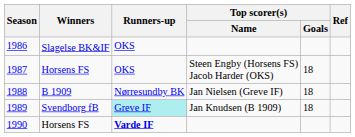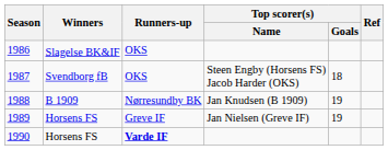 <table class="wikitable plainrowheaders">
 <tr>
 <th rowspan=2>Season</th>
 <th rowspan=2>Winners</th>
 <th rowspan=2>Runners-up</th>
 <th colspan=2>Top scorer(s)</th>
 <th rowspan=2>Ref</th>
 </tr>
 <tr>
 <th>Name</th>
 <th>Goals</th>
 </tr>
 <tr>
 <td><a href='#'>1986</a></td>
 <td><a href='#'>Slagelse BK&IF</a><sup></sup></td>
 <td><a href='#'>OKS</a></td>
 <td></td>
 <td></td>
 <td></td>
 </tr>
 <tr>
 <td><a href='#'>1987</a></td>
-<td><a href='#'>Horsens FS</a></td>
+<td><a href='#'>Svendborg fB</a></td>
 <td><a href='#'>OKS</a></td>
 <td>Steen Engby (Horsens FS)<br>Jacob Harder (OKS)</td>
 <td>18</td>
 <td></td>
 </tr>
 <tr>
 <td><a href='#'>1988</a></td>
 <td><a href='#'>B 1909</a></td>
 <td><a href='#'>Nørresundby BK</a></td>
-<td>Jan Nielsen (Greve IF)</td>
-<td>18</td>
+<td>Jan Knudsen (B 1909)</td>
+<td>19</td>
 <td></td>
 </tr>
 <tr>
 <td><a href='#'>1989</a></td>
-<td><a href='#'>Svendborg fB</a></td>
-<td style="background: paleturquoise;"><a href='#'>Greve IF</a></td>
-<td>Jan Knudsen (B 1909)</td>
-<td>18</td>
+<td><a href='#'>Horsens FS</a></td>
+<td><a href='#'>Greve IF</a></td>
+<td>Jan Nielsen (Greve IF)</td>
+<td>19</td>
 <td></td>
 </tr>
 <tr>
 <td><a href='#'>1990</a></td>
 <td>Horsens FS</td>
 <td><strong><a href='#'>Varde IF</a></strong></td>
 <td></td>
 <td></td>
 <td></td>
 </tr>
 </table>
